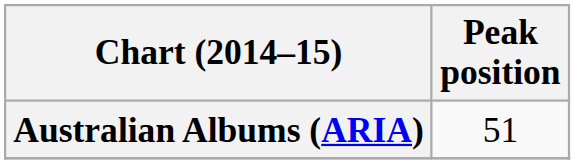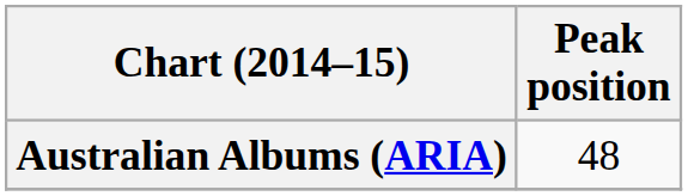 <table class="wikitable sortable plainrowheaders" style="text-align:center;">
 <tr>
 <th scope="col">Chart (2014–15)</th>
 <th scope="col">Peak<br>position</th>
 </tr>
 <tr>
 <th scope="row">Australian Albums (<a href='#'>ARIA</a>)</th>
-<td>51</td>
+<td>48</td>
 </tr>
 <tr>
 </tr>
 <tr>
 </tr>
 <tr>
 </tr>
 <tr>
 </tr>
 <tr>
 </tr>
 <tr>
 </tr>
 </table>
